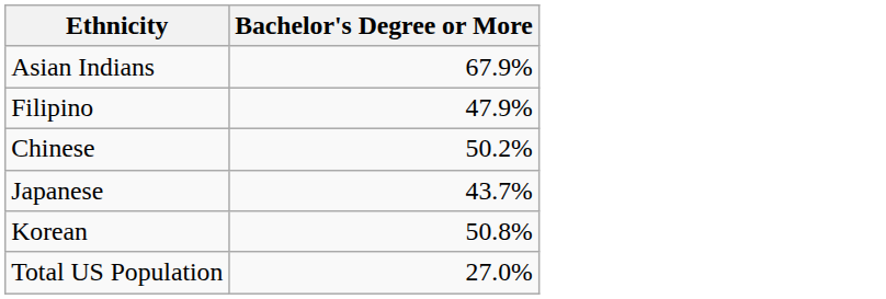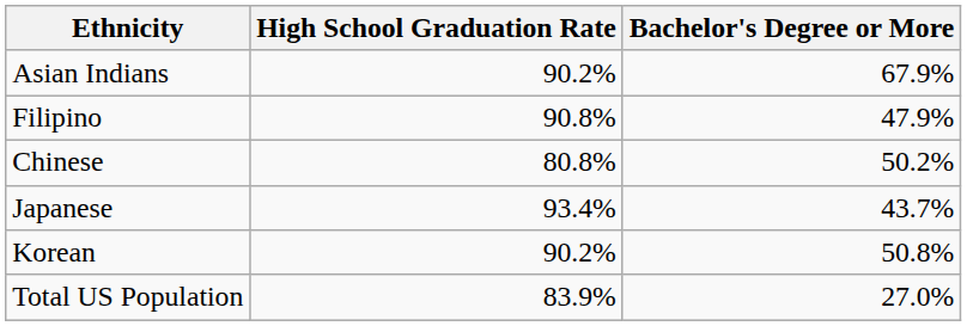 <table class="wikitable">
 <tr>
 <th align="CENTER">Ethnicity</th>
+<th align="CENTER">High School Graduation Rate</th>
 <th align="CENTER">Bachelor's Degree or More</th>
 </tr>
 <tr>
 <td align="LEFT">Asian Indians</td>
+<td align="RIGHT">90.2%</td>
 <td align="RIGHT">67.9%</td>
 </tr>
 <tr>
 <td align="LEFT">Filipino</td>
+<td align="RIGHT">90.8%</td>
 <td align="RIGHT">47.9%</td>
 </tr>
 <tr>
 <td align="LEFT">Chinese</td>
+<td align="RIGHT">80.8%</td>
 <td align="RIGHT">50.2%</td>
 </tr>
 <tr>
 <td align="LEFT">Japanese</td>
+<td align="RIGHT">93.4%</td>
 <td align="RIGHT">43.7%</td>
 </tr>
 <tr>
 <td align="LEFT">Korean</td>
+<td align="RIGHT">90.2%</td>
 <td align="RIGHT">50.8%</td>
 </tr>
 <tr>
 <td align="LEFT">Total US Population</td>
+<td align="RIGHT">83.9%</td>
 <td align="RIGHT">27.0%</td>
 </tr>
 </table>
